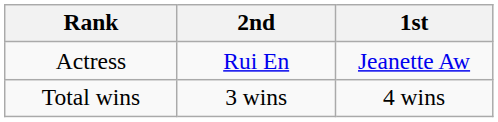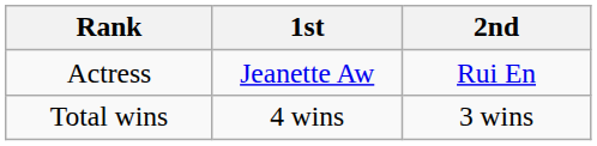 <table class="wikitable" border="1">
 <tr>
 <th width="110">Rank</th>
+<th width="100">1st</th>
 <th width="100">2nd</th>
-<th width="100">1st</th>
 </tr>
 <tr align=center>
 <td>Actress</td>
+<td><a href='#'>Jeanette Aw</a></td>
 <td><a href='#'>Rui En</a></td>
-<td><a href='#'>Jeanette Aw</a></td>
 </tr>
 <tr align=center>
 <td>Total wins</td>
+<td>4 wins</td>
 <td>3 wins</td>
-<td>4 wins</td>
 </tr>
 </table>
